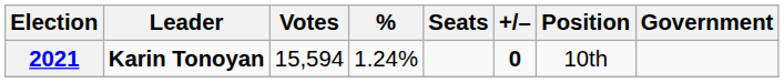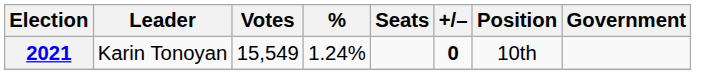 <table class="wikitable" style="text-align: center;">
 <tr>
 <th>Election</th>
 <th>Leader</th>
 <th>Votes</th>
 <th>%</th>
 <th>Seats</th>
 <th>+/–</th>
 <th>Position</th>
 <th>Government</th>
 </tr>
 <tr>
 <th rowspan="1"><a href='#'>2021</a></th>
-<td rowspan="1"><strong>Karin Tonoyan</strong></td>
-<td rowspan="1">15,594</td>
+<td rowspan="1">Karin Tonoyan</td>
+<td rowspan="1">15,549</td>
 <td rowspan="1">1.24%</td>
 <td rowspan="1"></td>
 <td rowspan="1"><strong> 0</strong></td>
 <td rowspan="1"> 10th</td>
 <td></td>
 </tr>
 <tr>
 </tr>
 </table>
